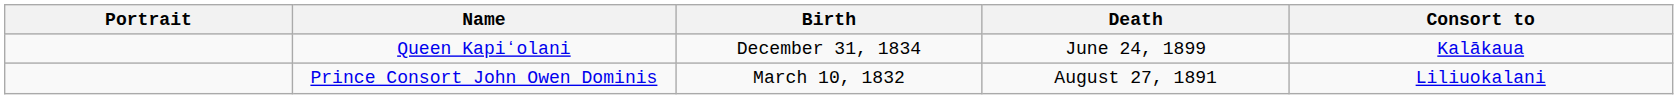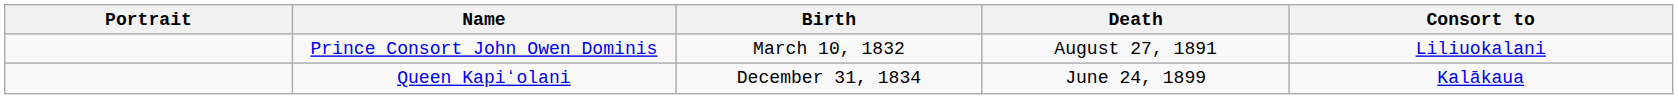 <table width=95% class="wikitable">
 <tr>
 <th width=15%>Portrait</th>
 <th width=20%>Name</th>
 <th width=16%>Birth</th>
 <th width=16%>Death</th>
 <th width=20%>Consort to</th>
 </tr>
 <tr>
 <td align="center"></td>
+<td align="center"><a href='#'>Prince Consort John Owen Dominis</a></td>
+<td align="center">March 10, 1832</td>
+<td align="center">August 27, 1891</td>
+<td align="center"><a href='#'>Liliuokalani</a></td>
+</tr>
+<tr>
+<td align="center"></td>
 <td align="center"><a href='#'>Queen Kapiʻolani</a></td>
 <td align="center">December 31, 1834</td>
 <td align="center">June 24, 1899</td>
 <td align="center"><a href='#'>Kalākaua</a></td>
 </tr>
-<tr>
-<td align="center"></td>
-<td align="center"><a href='#'>Prince Consort John Owen Dominis</a></td>
-<td align="center">March 10, 1832</td>
-<td align="center">August 27, 1891</td>
-<td align="center"><a href='#'>Liliuokalani</a></td>
-</tr>
 </table>
